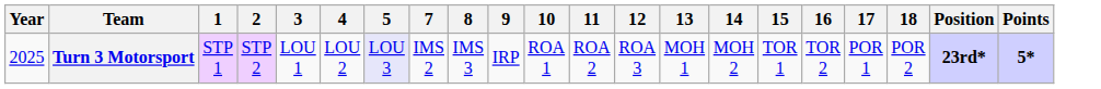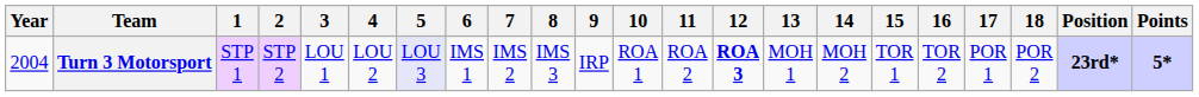 <table class="wikitable" style="text-align:center; font-size:85%">
 <tr>
 <th>Year</th>
 <th>Team</th>
 <th>1</th>
 <th>2</th>
 <th>3</th>
 <th>4</th>
 <th>5</th>
+<th>6</th>
 <th>7</th>
 <th>8</th>
 <th>9</th>
 <th>10</th>
 <th>11</th>
 <th>12</th>
 <th>13</th>
 <th>14</th>
 <th>15</th>
 <th>16</th>
 <th>17</th>
 <th>18</th>
 <th>Position</th>
 <th>Points</th>
 </tr>
 <tr>
-<td><a href='#'>2025</a></td>
+<td><a href='#'>2004</a></td>
 <th nowrap><a href='#'>Turn 3 Motorsport</a></th>
 <td style="background:#EFCFFF;"><a href='#'>STP<br>1</a><br></td>
 <td style="background:#EFCFFF;"><a href='#'>STP<br>2</a><br></td>
 <td><a href='#'>LOU<br>1</a></td>
 <td><a href='#'>LOU<br>2</a></td>
 <td style="background: lavender;"><a href='#'>LOU<br>3</a></td>
+<td><a href='#'>IMS<br>1</a></td>
 <td><a href='#'>IMS<br>2</a></td>
 <td><a href='#'>IMS<br>3</a></td>
 <td><a href='#'>IRP</a></td>
 <td><a href='#'>ROA<br>1</a></td>
 <td><a href='#'>ROA<br>2</a></td>
-<td><a href='#'>ROA<br>3</a></td>
+<td><strong><a href='#'>ROA<br>3</a></strong></td>
 <td><a href='#'>MOH<br>1</a></td>
 <td><a href='#'>MOH<br>2</a></td>
 <td><a href='#'>TOR<br>1</a></td>
 <td><a href='#'>TOR<br>2</a></td>
 <td><a href='#'>POR<br>1</a></td>
 <td><a href='#'>POR<br>2</a></td>
 <th style="background:#CFCFFF;">23rd*</th>
 <th style="background:#CFCFFF;">5*</th>
 </tr>
 </table>
